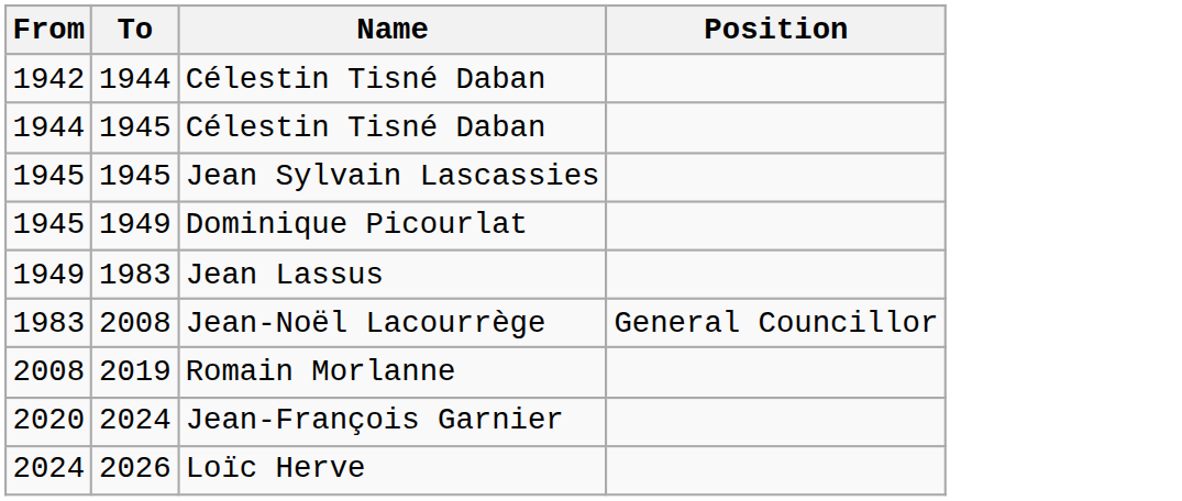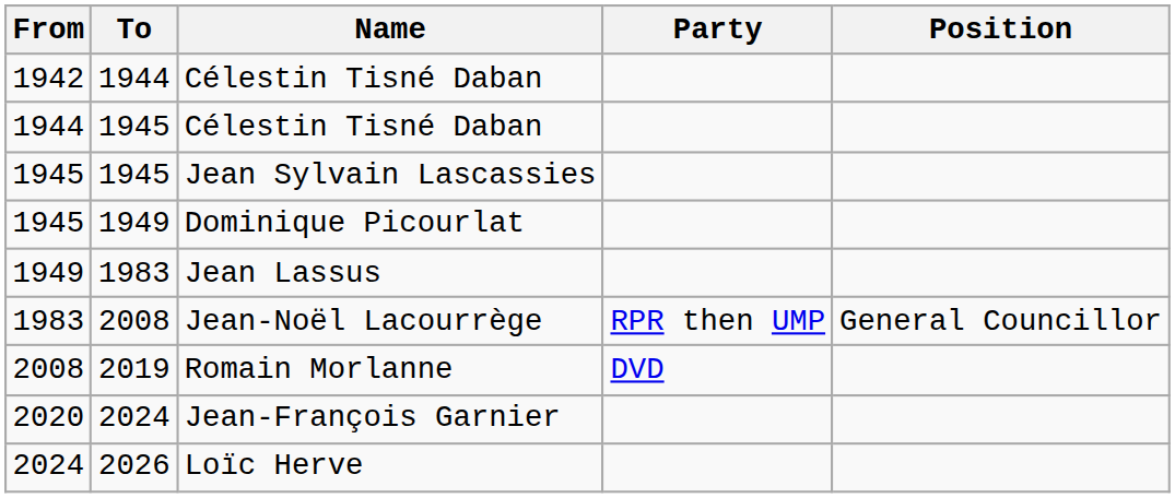 <table class="wikitable">
 <tr>
 <th>From</th>
 <th>To</th>
 <th>Name</th>
+<th>Party</th>
 <th>Position</th>
 </tr>
 <tr>
 <td>1942</td>
 <td>1944</td>
 <td>Célestin Tisné Daban</td>
 <td></td>
+<td></td>
 </tr>
 <tr>
 <td>1944</td>
 <td>1945</td>
 <td>Célestin Tisné Daban</td>
+<td></td>
 <td></td>
 </tr>
 <tr>
 <td>1945</td>
 <td>1945</td>
 <td>Jean Sylvain Lascassies</td>
 <td></td>
+<td></td>
 </tr>
 <tr>
 <td>1945</td>
 <td>1949</td>
 <td>Dominique Picourlat</td>
+<td></td>
 <td></td>
 </tr>
 <tr>
 <td>1949</td>
 <td>1983</td>
 <td>Jean Lassus</td>
 <td></td>
+<td></td>
 </tr>
 <tr>
 <td>1983</td>
 <td>2008</td>
 <td>Jean-Noël Lacourrège</td>
+<td><a href='#'>RPR</a> then <a href='#'>UMP</a></td>
 <td>General Councillor</td>
 </tr>
 <tr>
 <td>2008</td>
 <td>2019</td>
 <td>Romain Morlanne</td>
+<td><a href='#'>DVD</a></td>
 <td></td>
 </tr>
 <tr>
 <td>2020</td>
 <td>2024</td>
 <td>Jean-François Garnier</td>
 <td></td>
+<td></td>
 </tr>
 <tr>
 <td>2024</td>
 <td>2026</td>
 <td>Loïc Herve</td>
 <td></td>
+<td></td>
 </tr>
 </table>
